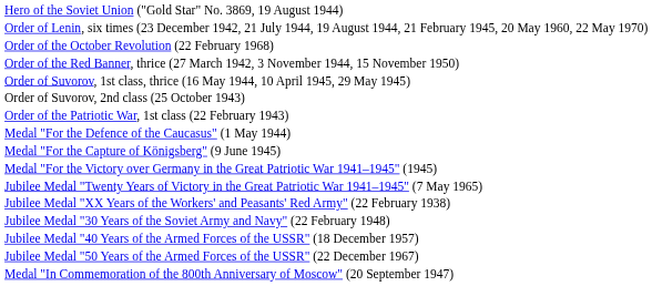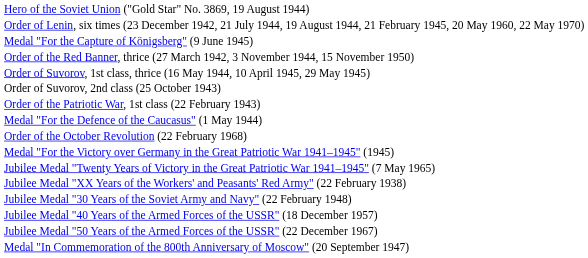 <table>
 <tr>
 <td></td>
 <td><a href='#'>Hero of the Soviet Union</a> ("Gold Star" No. 3869, 19 August 1944)</td>
 </tr>
 <tr>
 <td></td>
 <td><a href='#'>Order of Lenin</a>, six times (23 December 1942, 21 July 1944, 19 August 1944, 21 February 1945, 20 May 1960, 22 May 1970)</td>
 </tr>
 <tr>
 <td></td>
-<td><a href='#'>Order of the October Revolution</a> (22 February 1968)</td>
+<td><a href='#'>Medal "For the Capture of Königsberg"</a> (9 June 1945)</td>
 </tr>
 <tr>
 <td></td>
 <td><a href='#'>Order of the Red Banner</a>, thrice (27 March 1942, 3 November 1944, 15 November 1950)</td>
 </tr>
 <tr>
 <td></td>
 <td><a href='#'>Order of Suvorov</a>, 1st class, thrice (16 May 1944, 10 April 1945, 29 May 1945)</td>
 </tr>
 <tr>
 <td></td>
 <td>Order of Suvorov, 2nd class (25 October 1943)</td>
 </tr>
 <tr>
 <td></td>
 <td><a href='#'>Order of the Patriotic War</a>, 1st class (22 February 1943)</td>
 </tr>
 <tr>
 <td></td>
 <td><a href='#'>Medal "For the Defence of the Caucasus"</a> (1 May 1944)</td>
 </tr>
 <tr>
 <td></td>
-<td><a href='#'>Medal "For the Capture of Königsberg"</a> (9 June 1945)</td>
+<td><a href='#'>Order of the October Revolution</a> (22 February 1968)</td>
 </tr>
 <tr>
 <td></td>
 <td><a href='#'>Medal "For the Victory over Germany in the Great Patriotic War 1941–1945"</a> (1945)</td>
 </tr>
 <tr>
 <td></td>
 <td><a href='#'>Jubilee Medal "Twenty Years of Victory in the Great Patriotic War 1941–1945"</a> (7 May 1965)</td>
 </tr>
 <tr>
 <td></td>
 <td><a href='#'>Jubilee Medal "XX Years of the Workers' and Peasants' Red Army"</a> (22 February 1938)</td>
 </tr>
 <tr>
 <td></td>
 <td><a href='#'>Jubilee Medal "30 Years of the Soviet Army and Navy"</a> (22 February 1948)</td>
 </tr>
 <tr>
 <td></td>
 <td><a href='#'>Jubilee Medal "40 Years of the Armed Forces of the USSR"</a> (18 December 1957)</td>
 </tr>
 <tr>
 <td></td>
 <td><a href='#'>Jubilee Medal "50 Years of the Armed Forces of the USSR"</a> (22 December 1967)</td>
 </tr>
 <tr>
 <td></td>
 <td><a href='#'>Medal "In Commemoration of the 800th Anniversary of Moscow"</a> (20 September 1947)</td>
 </tr>
 <tr>
 </tr>
 </table>
